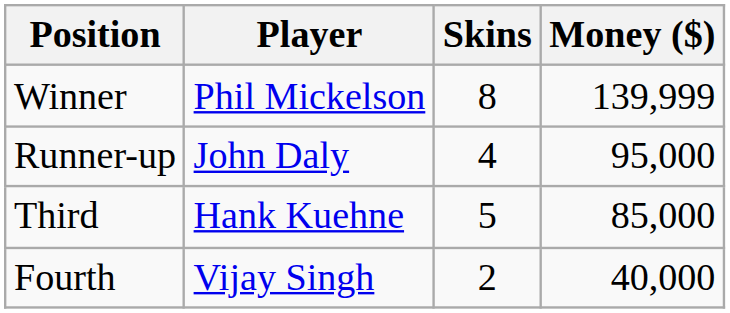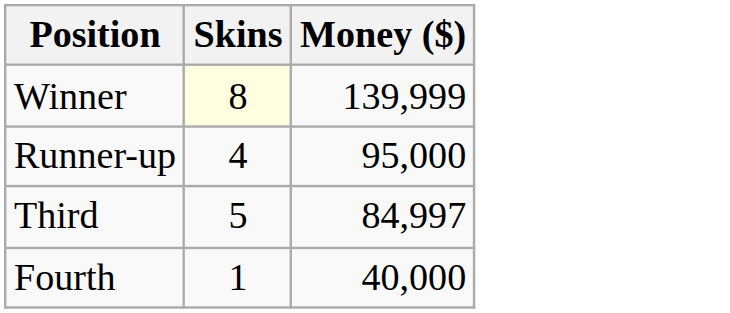 <table class="wikitable">
 <tr>
 <th>Position</th>
-<th>Player</th>
 <th>Skins</th>
 <th>Money ($)</th>
 </tr>
 <tr>
 <td>Winner</td>
-<td> <a href='#'>Phil Mickelson</a></td>
-<td align=center>8</td>
+<td align=center style="background: lightyellow;">8</td>
 <td align=right>139,999</td>
 </tr>
 <tr>
 <td>Runner-up</td>
-<td> <a href='#'>John Daly</a></td>
 <td align=center>4</td>
 <td align=right>95,000</td>
 </tr>
 <tr>
 <td>Third</td>
-<td> <a href='#'>Hank Kuehne</a></td>
 <td align=center>5</td>
-<td align=right>85,000</td>
+<td align=right>84,997</td>
 </tr>
 <tr>
 <td>Fourth</td>
-<td> <a href='#'>Vijay Singh</a></td>
-<td align=center>2</td>
+<td align=center>1</td>
 <td align=right>40,000</td>
 </tr>
 </table>
